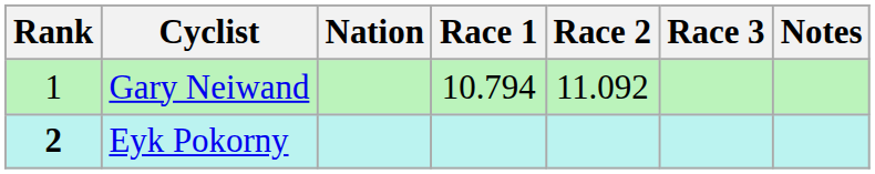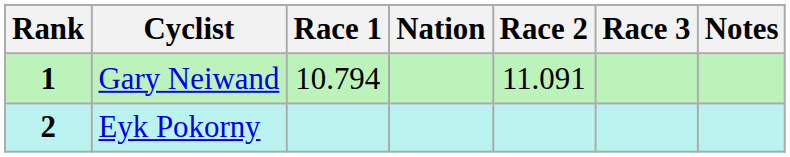 <table class="wikitable sortable" style="text-align:center">
 <tr>
 <th>Rank</th>
 <th>Cyclist</th>
+<th>Race 1</th>
 <th>Nation</th>
-<th>Race 1</th>
 <th>Race 2</th>
 <th>Race 3</th>
 <th>Notes</th>
 </tr>
 <tr bgcolor=bbf3bb>
-<td>1</td>
+<td><strong>1</strong></td>
 <td align=left><a href='#'>Gary Neiwand</a></td>
+<td>10.794</td>
 <td align=left></td>
-<td>10.794</td>
-<td>11.092</td>
+<td>11.091</td>
 <td></td>
 <td></td>
 </tr>
 <tr bgcolor=bbf3f>
 <td><strong>2</strong></td>
 <td align=left><a href='#'>Eyk Pokorny</a></td>
+<td></td>
 <td align=left></td>
-<td></td>
 <td></td>
 <td></td>
 <td></td>
 </tr>
 </table>
